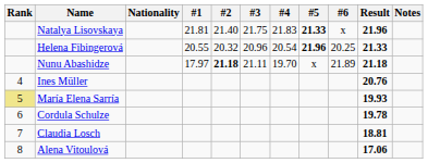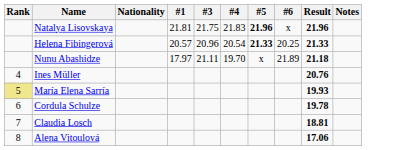 <table class="wikitable sortable" style="text-align:center">
 <tr>
 <th>Rank</th>
 <th>Name</th>
 <th>Nationality</th>
 <th>#1</th>
-<th>#2</th>
 <th>#3</th>
 <th>#4</th>
 <th>#5</th>
 <th>#6</th>
 <th>Result</th>
 <th>Notes</th>
 </tr>
 <tr>
 <td></td>
 <td align="left"><a href='#'>Natalya Lisovskaya</a></td>
 <td align=left></td>
 <td>21.81</td>
-<td>21.40</td>
 <td>21.75</td>
 <td>21.83</td>
-<td><strong>21.33</strong></td>
+<td><strong>21.96</strong></td>
 <td>x</td>
 <td><strong>21.96</strong></td>
 <td></td>
 </tr>
 <tr>
 <td></td>
 <td align="left"><a href='#'>Helena Fibingerová</a></td>
 <td align=left></td>
-<td>20.55</td>
-<td>20.32</td>
+<td>20.57</td>
 <td>20.96</td>
 <td>20.54</td>
-<td><strong>21.96</strong></td>
+<td><strong>21.33</strong></td>
 <td>20.25</td>
 <td><strong>21.33</strong></td>
 <td></td>
 </tr>
 <tr>
 <td></td>
 <td align="left"><a href='#'>Nunu Abashidze</a></td>
 <td align=left></td>
 <td>17.97</td>
-<td><strong>21.18</strong></td>
 <td>21.11</td>
 <td>19.70</td>
 <td>x</td>
 <td>21.89</td>
 <td><strong>21.18</strong></td>
 <td></td>
 </tr>
 <tr>
 <td>4</td>
 <td align="left"><a href='#'>Ines Müller</a></td>
 <td align=left></td>
-<td></td>
 <td></td>
 <td></td>
 <td></td>
 <td></td>
 <td></td>
 <td><strong>20.76</strong></td>
 <td></td>
 </tr>
 <tr>
 <td style="background: khaki;">5</td>
 <td align="left"><a href='#'>María Elena Sarría</a></td>
 <td align=left></td>
 <td></td>
 <td></td>
 <td></td>
 <td></td>
 <td></td>
-<td></td>
 <td><strong>19.93</strong></td>
 <td></td>
 </tr>
 <tr>
 <td>6</td>
 <td align="left"><a href='#'>Cordula Schulze</a></td>
 <td align=left></td>
-<td></td>
 <td></td>
 <td></td>
 <td></td>
 <td></td>
 <td></td>
 <td><strong>19.78</strong></td>
 <td></td>
 </tr>
 <tr>
 <td>7</td>
 <td align="left"><a href='#'>Claudia Losch</a></td>
 <td align=left></td>
 <td></td>
 <td></td>
 <td></td>
 <td></td>
 <td></td>
-<td></td>
 <td><strong>18.81</strong></td>
 <td></td>
 </tr>
 <tr>
 <td>8</td>
 <td align="left"><a href='#'>Alena Vitoulová</a></td>
 <td align=left></td>
 <td></td>
 <td></td>
 <td></td>
 <td></td>
 <td></td>
-<td></td>
 <td><strong>17.06</strong></td>
 <td></td>
 </tr>
 </table>
